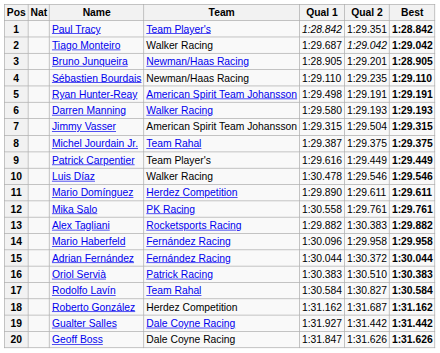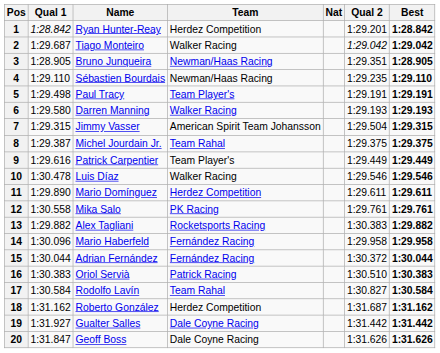 <table class="wikitable" style="font-size: 95%;">
 <tr>
 <th>Pos</th>
-<th>Nat</th>
+<th>Qual 1</th>
 <th>Name</th>
 <th>Team</th>
-<th>Qual 1</th>
+<th>Nat</th>
 <th>Qual 2</th>
 <th>Best</th>
 </tr>
 <tr>
 <th>1</th>
+<td><em>1:28.842</em></td>
+<td><a href='#'>Ryan Hunter-Reay</a></td>
+<td>Herdez Competition</td>
 <td></td>
-<td><a href='#'>Paul Tracy</a></td>
-<td><a href='#'>Team Player's</a></td>
-<td><em>1:28.842</em></td>
-<td>1:29.351</td>
+<td>1:29.201</td>
 <td><strong>1:28.842</strong></td>
 </tr>
 <tr>
 <th>2</th>
-<td></td>
+<td>1:29.687</td>
 <td><a href='#'>Tiago Monteiro</a></td>
 <td>Walker Racing</td>
-<td>1:29.687</td>
+<td></td>
 <td><em>1:29.042</em></td>
 <td><strong>1:29.042</strong></td>
 </tr>
 <tr>
 <th>3</th>
-<td></td>
+<td>1:28.905</td>
 <td><a href='#'>Bruno Junqueira</a></td>
 <td><a href='#'>Newman/Haas Racing</a></td>
-<td>1:28.905</td>
-<td>1:29.201</td>
+<td></td>
+<td>1:29.351</td>
 <td><strong>1:28.905</strong></td>
 </tr>
 <tr>
 <th>4</th>
-<td></td>
+<td>1:29.110</td>
 <td><a href='#'>Sébastien Bourdais</a></td>
 <td>Newman/Haas Racing</td>
-<td>1:29.110</td>
+<td></td>
 <td>1:29.235</td>
 <td><strong>1:29.110</strong></td>
 </tr>
 <tr>
 <th>5</th>
+<td>1:29.498</td>
+<td><a href='#'>Paul Tracy</a></td>
+<td><a href='#'>Team Player's</a></td>
 <td></td>
-<td><a href='#'>Ryan Hunter-Reay</a></td>
-<td><a href='#'>American Spirit Team Johansson</a></td>
-<td>1:29.498</td>
 <td>1:29.191</td>
 <td><strong>1:29.191</strong></td>
 </tr>
 <tr>
 <th>6</th>
-<td></td>
+<td>1:29.580</td>
 <td><a href='#'>Darren Manning</a></td>
 <td><a href='#'>Walker Racing</a></td>
-<td>1:29.580</td>
+<td></td>
 <td>1:29.193</td>
 <td><strong>1:29.193</strong></td>
 </tr>
 <tr>
 <th>7</th>
-<td></td>
+<td>1:29.315</td>
 <td><a href='#'>Jimmy Vasser</a></td>
 <td>American Spirit Team Johansson</td>
-<td>1:29.315</td>
+<td></td>
 <td>1:29.504</td>
 <td><strong>1:29.315</strong></td>
 </tr>
 <tr>
 <th>8</th>
-<td></td>
+<td>1:29.387</td>
 <td><a href='#'>Michel Jourdain Jr.</a></td>
 <td><a href='#'>Team Rahal</a></td>
-<td>1:29.387</td>
+<td></td>
 <td>1:29.375</td>
 <td><strong>1:29.375</strong></td>
 </tr>
 <tr>
 <th>9</th>
-<td></td>
+<td>1:29.616</td>
 <td><a href='#'>Patrick Carpentier</a></td>
 <td>Team Player's</td>
-<td>1:29.616</td>
+<td></td>
 <td>1:29.449</td>
 <td><strong>1:29.449</strong></td>
 </tr>
 <tr>
 <th>10</th>
-<td></td>
+<td>1:30.478</td>
 <td><a href='#'>Luis Díaz</a></td>
 <td>Walker Racing</td>
-<td>1:30.478</td>
+<td></td>
 <td>1:29.546</td>
 <td><strong>1:29.546</strong></td>
 </tr>
 <tr>
 <th>11</th>
-<td></td>
+<td>1:29.890</td>
 <td><a href='#'>Mario Domínguez</a></td>
 <td><a href='#'>Herdez Competition</a></td>
-<td>1:29.890</td>
+<td></td>
 <td>1:29.611</td>
 <td><strong>1:29.611</strong></td>
 </tr>
 <tr>
 <th>12</th>
-<td></td>
+<td>1:30.558</td>
 <td><a href='#'>Mika Salo</a></td>
 <td><a href='#'>PK Racing</a></td>
-<td>1:30.558</td>
+<td></td>
 <td>1:29.761</td>
 <td><strong>1:29.761</strong></td>
 </tr>
 <tr>
 <th>13</th>
-<td></td>
+<td>1:29.882</td>
 <td><a href='#'>Alex Tagliani</a></td>
 <td><a href='#'>Rocketsports Racing</a></td>
-<td>1:29.882</td>
+<td></td>
 <td>1:30.383</td>
 <td><strong>1:29.882</strong></td>
 </tr>
 <tr>
 <th>14</th>
-<td></td>
+<td>1:30.096</td>
 <td><a href='#'>Mario Haberfeld</a></td>
 <td><a href='#'>Fernández Racing</a></td>
-<td>1:30.096</td>
+<td></td>
 <td>1:29.958</td>
 <td><strong>1:29.958</strong></td>
 </tr>
 <tr>
 <th>15</th>
-<td></td>
+<td>1:30.044</td>
 <td><a href='#'>Adrian Fernández</a></td>
 <td><a href='#'>Fernández Racing</a></td>
-<td>1:30.044</td>
+<td></td>
 <td>1:30.372</td>
 <td><strong>1:30.044</strong></td>
 </tr>
 <tr>
 <th>16</th>
-<td></td>
+<td>1:30.383</td>
 <td><a href='#'>Oriol Servià</a></td>
 <td><a href='#'>Patrick Racing</a></td>
-<td>1:30.383</td>
+<td></td>
 <td>1:30.510</td>
 <td><strong>1:30.383</strong></td>
 </tr>
 <tr>
 <th>17</th>
-<td></td>
+<td>1:30.584</td>
 <td><a href='#'>Rodolfo Lavín</a></td>
 <td><a href='#'>Team Rahal</a></td>
-<td>1:30.584</td>
+<td></td>
 <td>1:30.827</td>
 <td><strong>1:30.584</strong></td>
 </tr>
 <tr>
 <th>18</th>
-<td></td>
+<td>1:31.162</td>
 <td><a href='#'>Roberto González</a></td>
 <td>Herdez Competition</td>
-<td>1:31.162</td>
+<td></td>
 <td>1:31.687</td>
 <td><strong>1:31.162</strong></td>
 </tr>
 <tr>
 <th>19</th>
-<td></td>
+<td>1:31.927</td>
 <td><a href='#'>Gualter Salles</a></td>
 <td><a href='#'>Dale Coyne Racing</a></td>
-<td>1:31.927</td>
+<td></td>
 <td>1:31.442</td>
 <td><strong>1:31.442</strong></td>
 </tr>
 <tr>
 <th>20</th>
-<td></td>
+<td>1:31.847</td>
 <td><a href='#'>Geoff Boss</a></td>
 <td>Dale Coyne Racing</td>
-<td>1:31.847</td>
+<td></td>
 <td>1:31.626</td>
 <td><strong>1:31.626</strong></td>
 </tr>
 </table>
